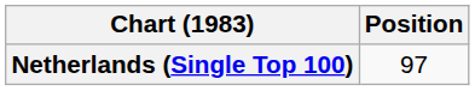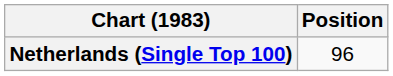 <table class="wikitable plainrowheaders" style="text-align:center;">
 <tr>
 <th>Chart (1983)</th>
 <th>Position</th>
 </tr>
 <tr>
 <th scope="row">Netherlands (<a href='#'>Single Top 100</a>)</th>
-<td>97</td>
+<td>96</td>
 </tr>
 </table>
